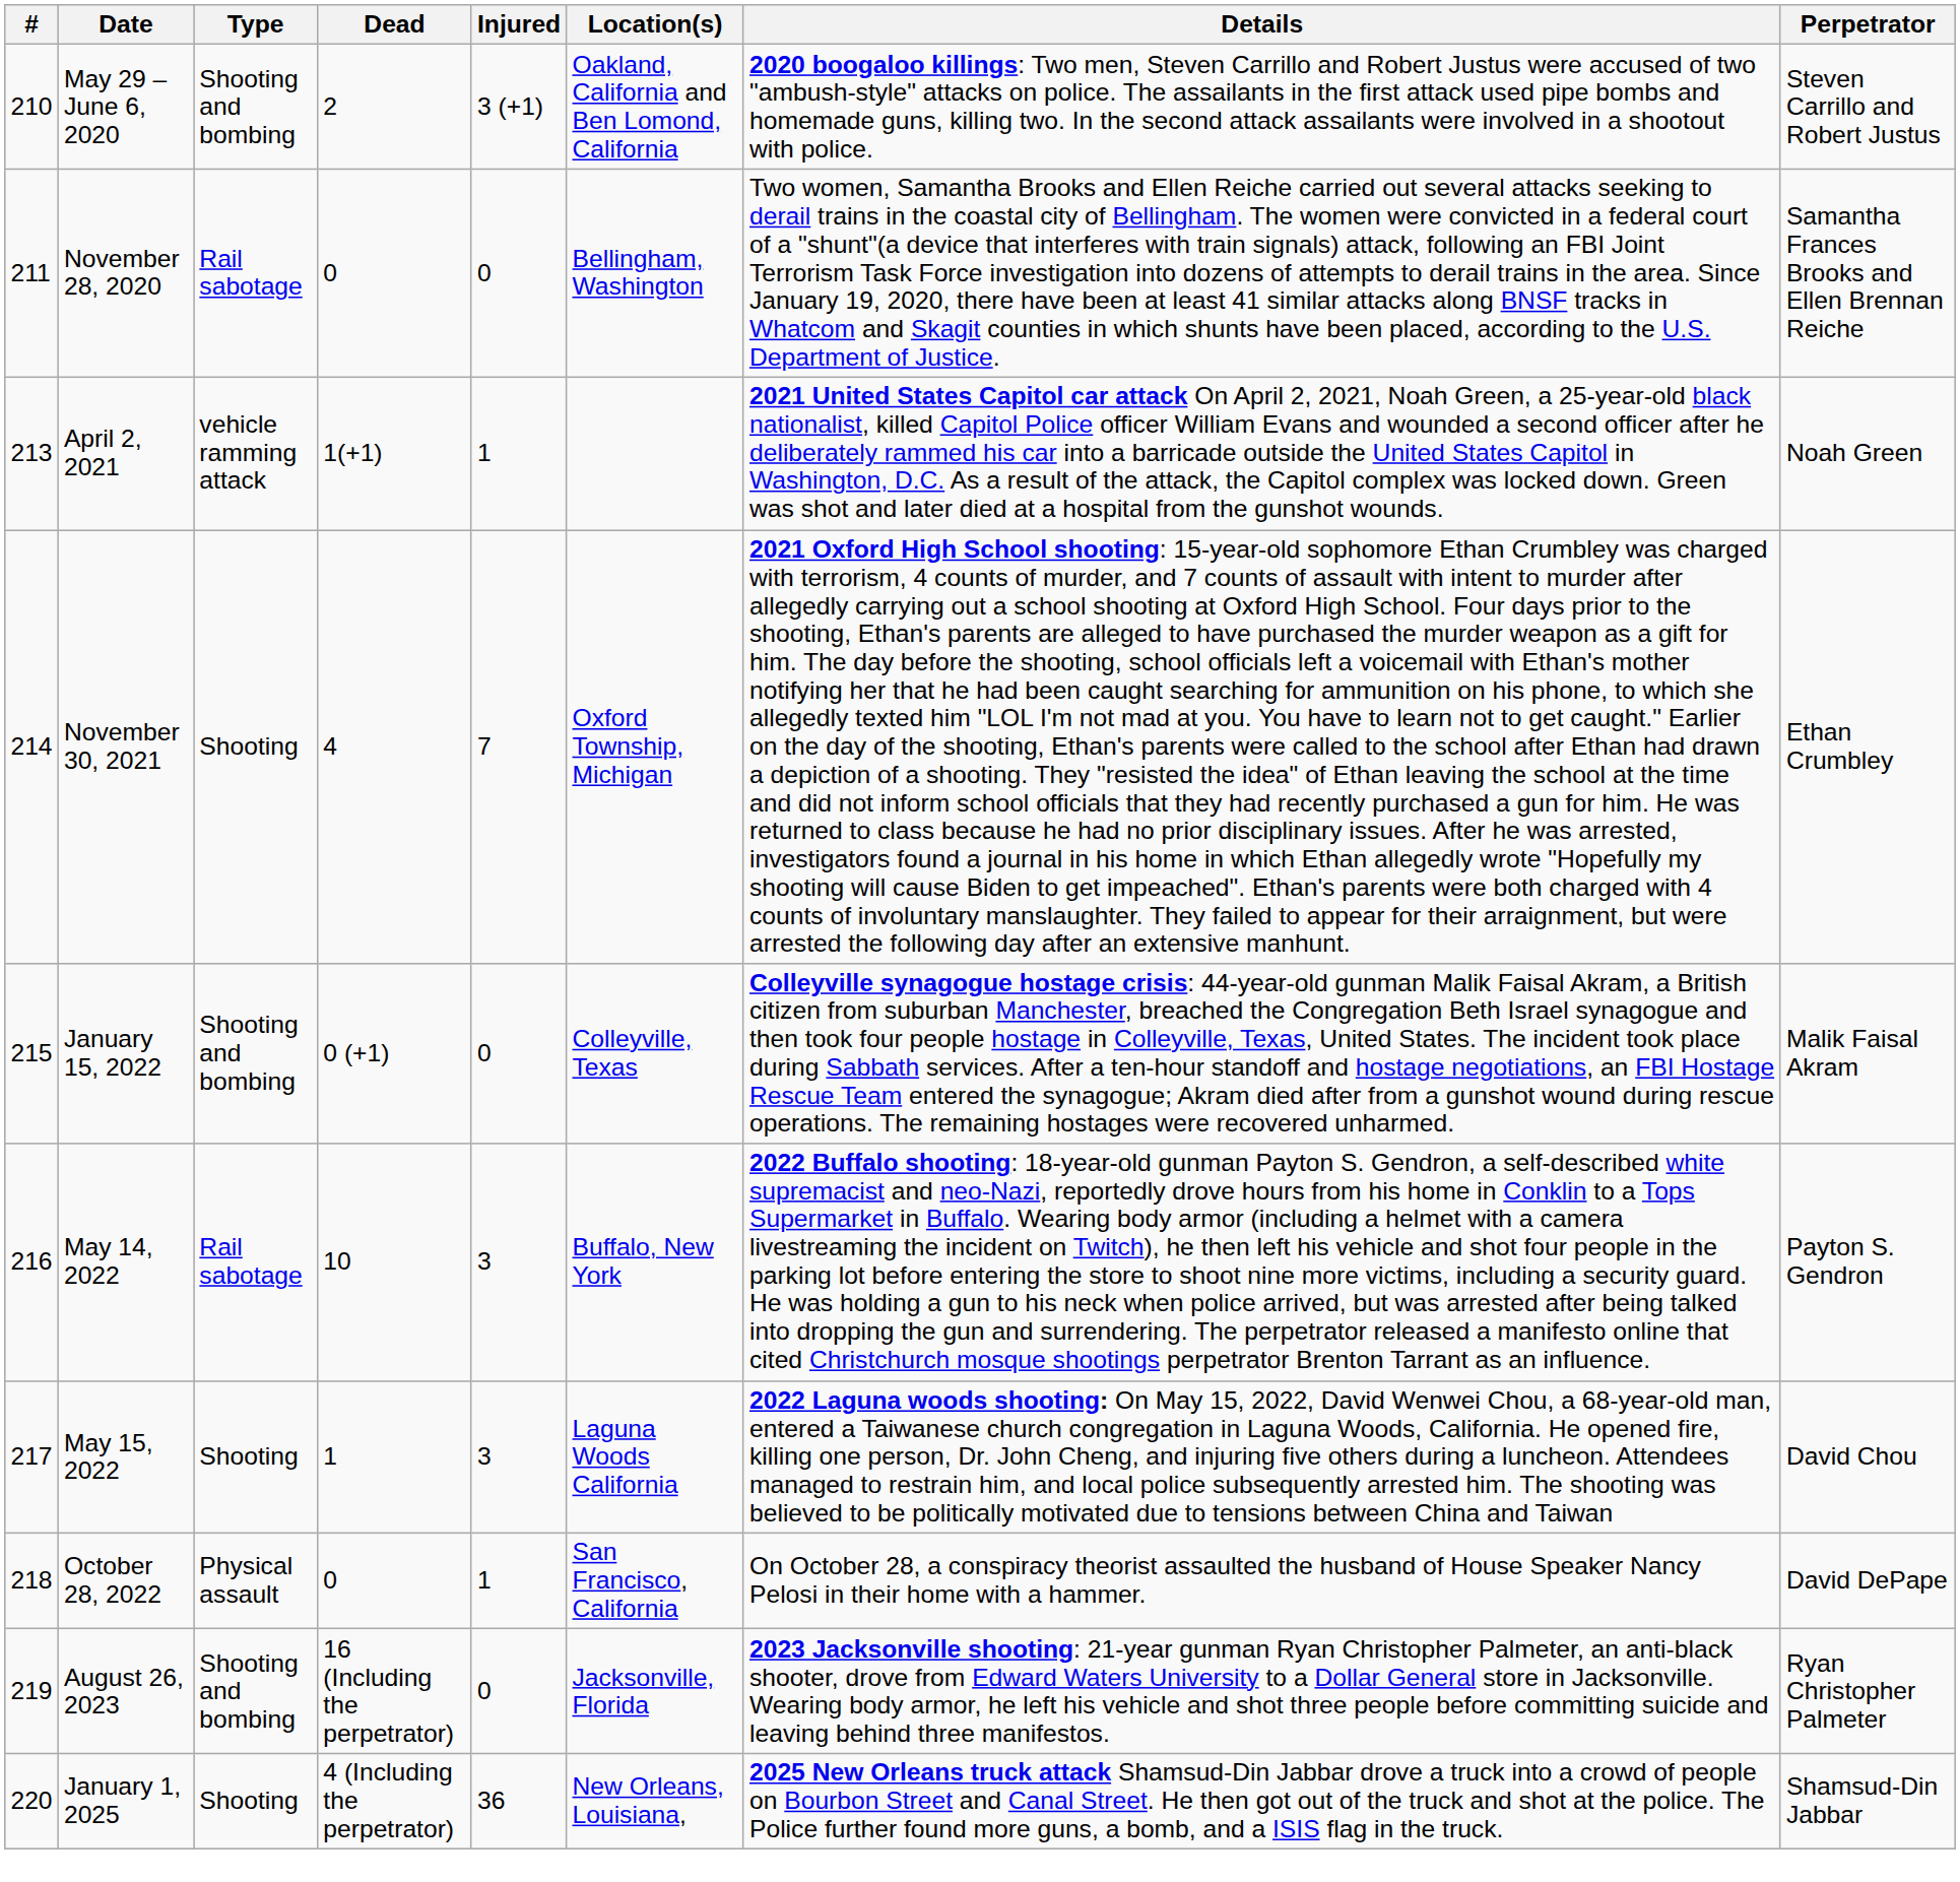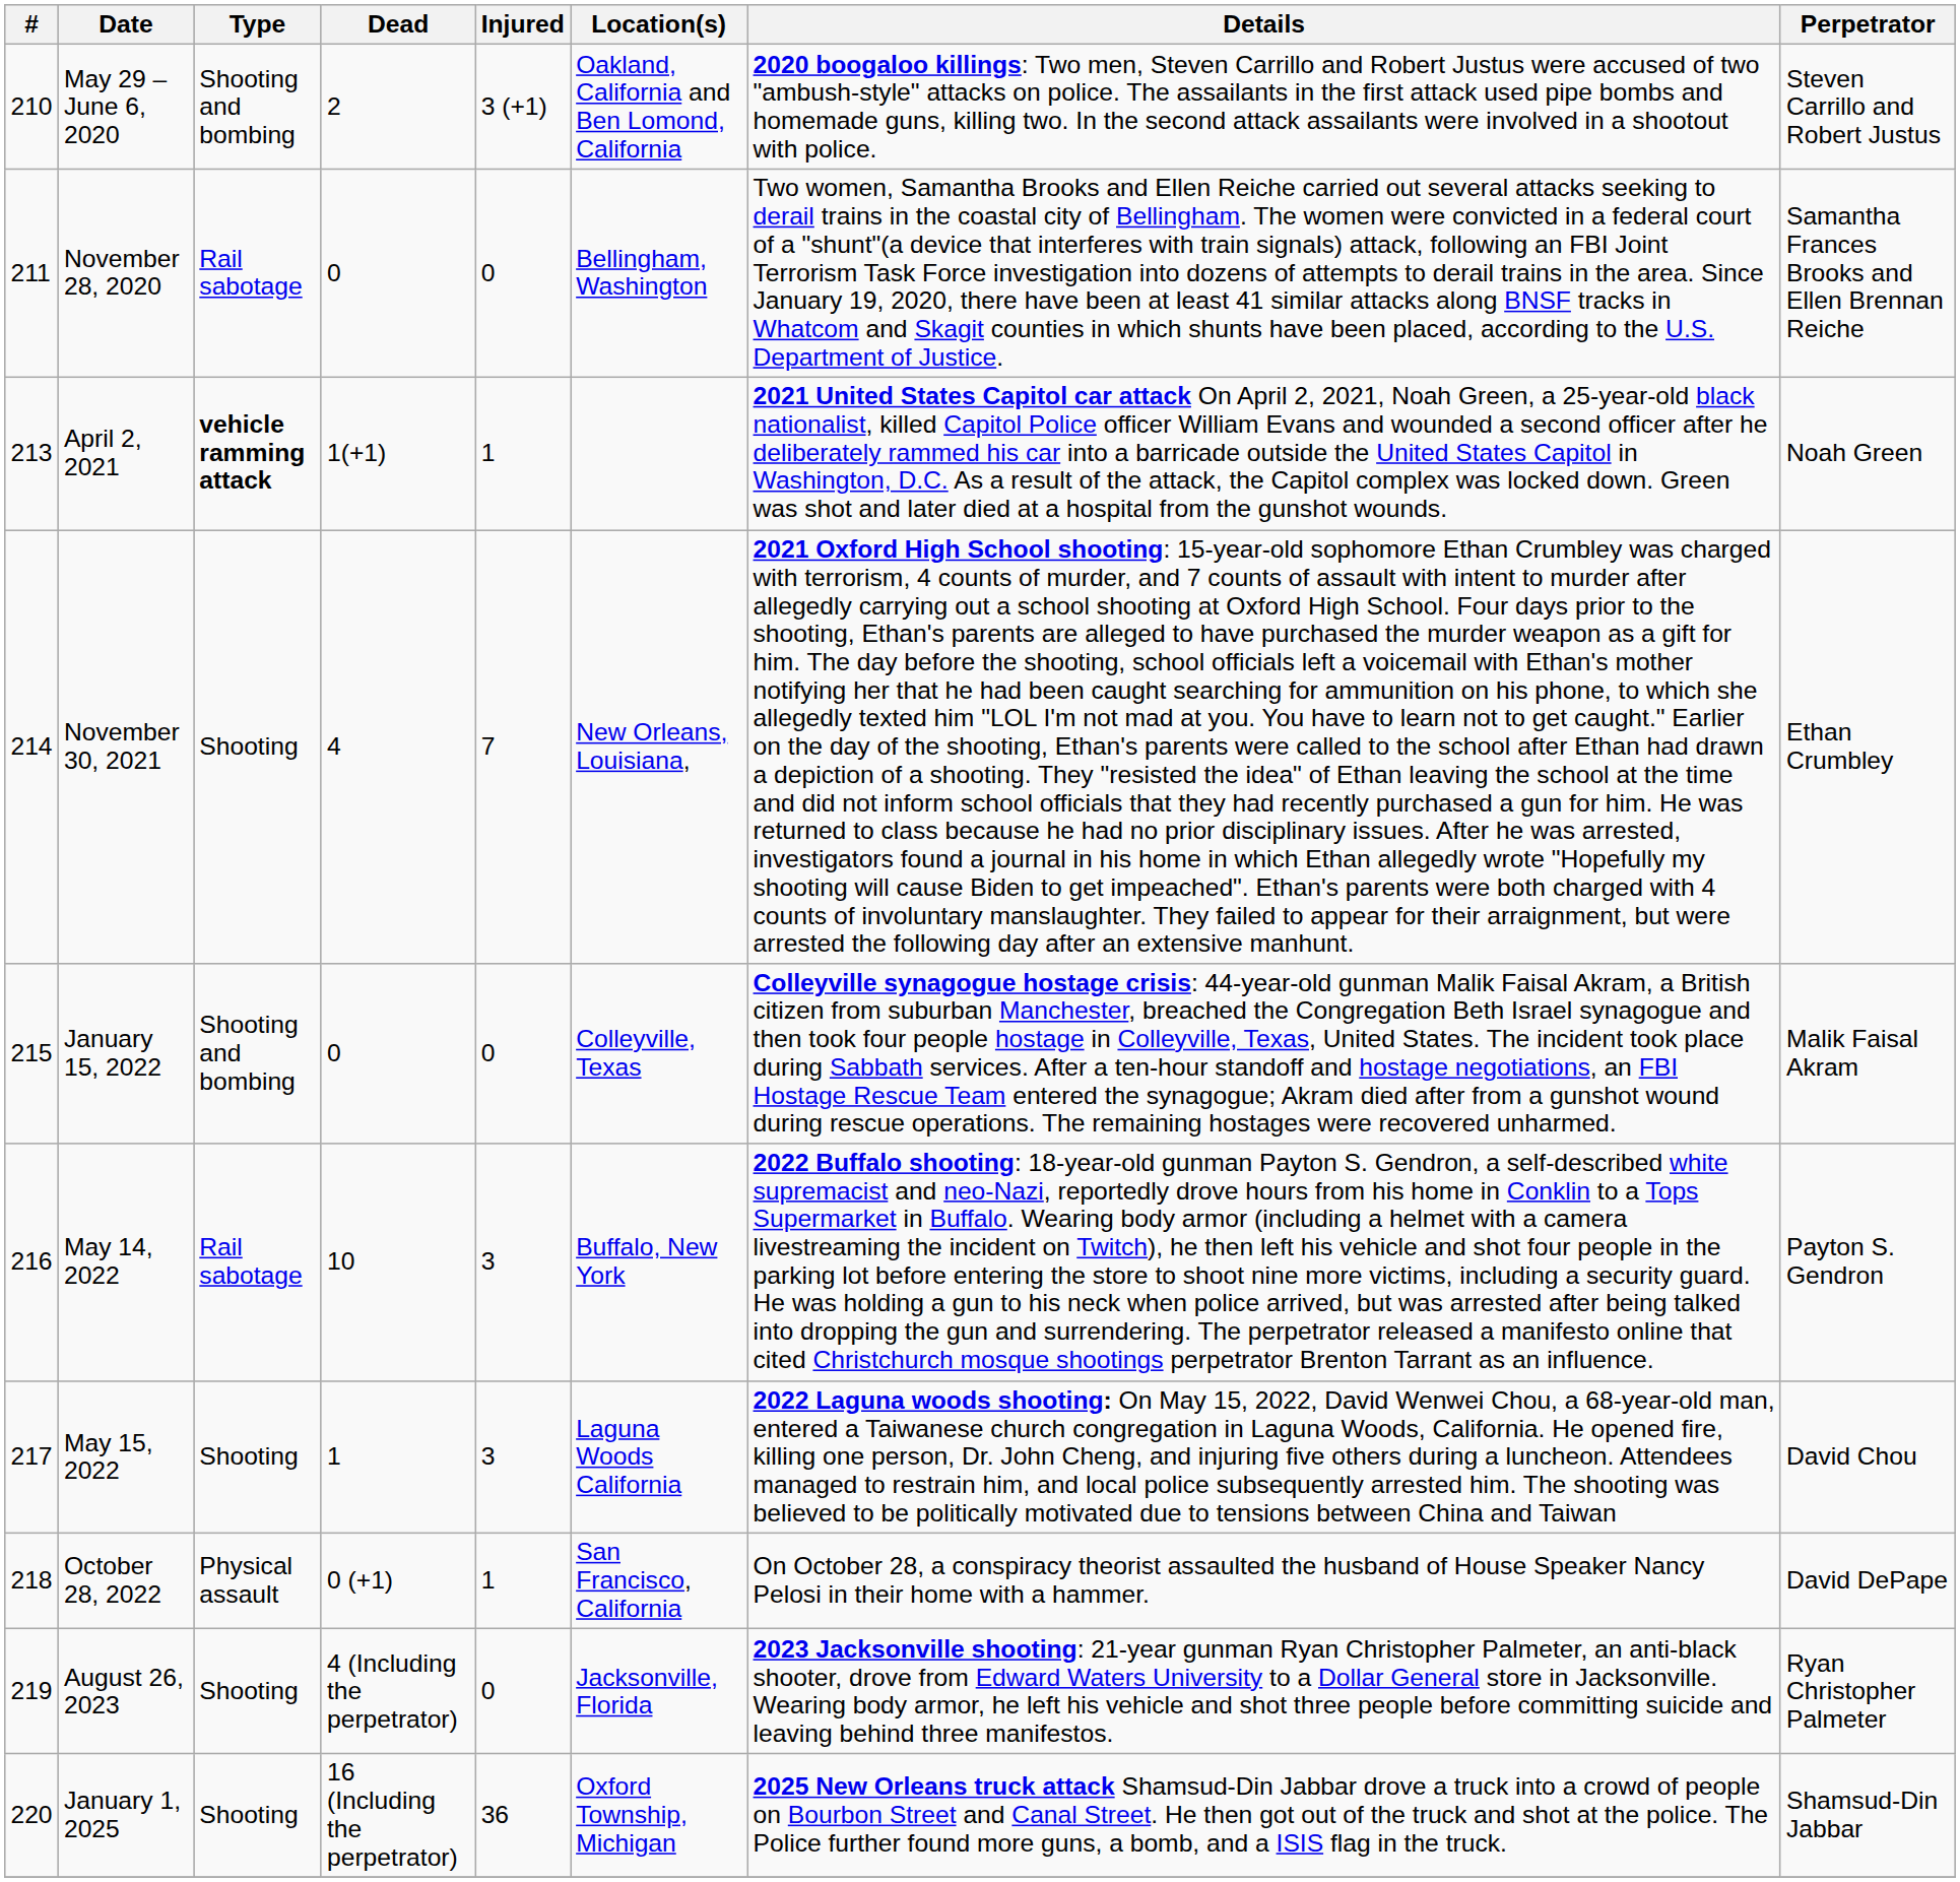 <table class="wikitable sortable">
 <tr>
 <th>#</th>
 <th>Date</th>
 <th>Type</th>
 <th data-sort-type="number">Dead</th>
 <th data-sort-type="number">Injured</th>
 <th>Location(s)</th>
 <th class="unsortable">Details</th>
 <th>Perpetrator</th>
 </tr>
 <tr>
 <td>210</td>
 <td>May 29 – June 6, 2020</td>
 <td>Shooting and bombing</td>
 <td>2</td>
 <td>3 (+1)</td>
 <td> <a href='#'>Oakland, California</a> and <a href='#'>Ben Lomond, California</a></td>
 <td><strong><a href='#'>2020 boogaloo killings</a></strong>: Two men, Steven Carrillo and Robert Justus were accused of two "ambush-style" attacks on police. The assailants in the first attack used pipe bombs and homemade guns, killing two. In the second attack assailants were involved in a shootout with police.</td>
 <td>Steven Carrillo and Robert Justus</td>
 </tr>
 <tr>
 <td>211</td>
 <td>November 28, 2020</td>
 <td><a href='#'>Rail sabotage</a></td>
 <td>0</td>
 <td>0</td>
 <td> <a href='#'>Bellingham, Washington</a></td>
 <td>Two women, Samantha Brooks and Ellen Reiche carried out several attacks seeking to <a href='#'>derail</a> trains in the coastal city of <a href='#'>Bellingham</a>. The women were convicted in a federal court of a "shunt"(a device that interferes with train signals) attack, following an FBI Joint Terrorism Task Force investigation into dozens of attempts to derail trains in the area. Since January 19, 2020, there have been at least 41 similar attacks along <a href='#'>BNSF</a> tracks in <a href='#'>Whatcom</a> and <a href='#'>Skagit</a> counties in which shunts have been placed, according to the <a href='#'>U.S. Department of Justice</a>.</td>
 <td>Samantha Frances Brooks and Ellen Brennan Reiche</td>
 </tr>
 <tr>
 <td>213</td>
 <td>April 2, 2021</td>
-<td>vehicle ramming attack</td>
+<td><strong>vehicle ramming attack</strong></td>
 <td>1(+1)</td>
 <td>1</td>
 <td></td>
 <td><strong><a href='#'>2021 United States Capitol car attack</a></strong> On April 2, 2021, Noah Green, a 25-year-old <a href='#'>black nationalist</a>, killed <a href='#'>Capitol Police</a> officer William Evans and wounded a second officer after he <a href='#'>deliberately rammed his car</a> into a barricade outside the <a href='#'>United States Capitol</a> in <a href='#'>Washington, D.C.</a> As a result of the attack, the Capitol complex was locked down. Green was shot and later died at a hospital from the gunshot wounds.</td>
 <td>Noah Green</td>
 </tr>
 <tr>
 <td>214</td>
 <td>November 30, 2021</td>
 <td>Shooting</td>
 <td>4</td>
 <td>7</td>
-<td> <a href='#'>Oxford Township, Michigan</a></td>
+<td> <a href='#'>New Orleans, Louisiana</a>,</td>
 <td><strong><a href='#'>2021 Oxford High School shooting</a></strong>: 15-year-old sophomore Ethan Crumbley was charged with terrorism, 4 counts of murder, and 7 counts of assault with intent to murder after allegedly carrying out a school shooting at Oxford High School. Four days prior to the shooting, Ethan's parents are alleged to have purchased the murder weapon as a gift for him. The day before the shooting, school officials left a voicemail with Ethan's mother notifying her that he had been caught searching for ammunition on his phone, to which she allegedly texted him "LOL I'm not mad at you. You have to learn not to get caught." Earlier on the day of the shooting, Ethan's parents were called to the school after Ethan had drawn a depiction of a shooting. They "resisted the idea" of Ethan leaving the school at the time and did not inform school officials that they had recently purchased a gun for him. He was returned to class because he had no prior disciplinary issues. After he was arrested, investigators found a journal in his home in which Ethan allegedly wrote "Hopefully my shooting will cause Biden to get impeached". Ethan's parents were both charged with 4 counts of involuntary manslaughter. They failed to appear for their arraignment, but were arrested the following day after an extensive manhunt.</td>
 <td>Ethan Crumbley</td>
 </tr>
 <tr>
 <td>215</td>
 <td>January 15, 2022</td>
 <td>Shooting and bombing</td>
-<td>0 (+1)</td>
+<td>0</td>
 <td>0</td>
 <td> <a href='#'>Colleyville, Texas</a></td>
 <td><strong><a href='#'>Colleyville synagogue hostage crisis</a></strong>: 44-year-old gunman Malik Faisal Akram, a British citizen from suburban <a href='#'>Manchester</a>, breached the Congregation Beth Israel synagogue and then took four people <a href='#'>hostage</a> in <a href='#'>Colleyville, Texas</a>, United States. The incident took place during <a href='#'>Sabbath</a> services. After a ten-hour standoff and <a href='#'>hostage negotiations</a>, an <a href='#'>FBI Hostage Rescue Team</a> entered the synagogue; Akram died after from a gunshot wound during rescue operations. The remaining hostages were recovered unharmed.</td>
 <td>Malik Faisal Akram</td>
 </tr>
 <tr>
 <td>216</td>
 <td>May 14, 2022</td>
 <td><a href='#'>Rail sabotage</a></td>
 <td>10</td>
 <td>3</td>
 <td> <a href='#'>Buffalo, New York</a></td>
 <td><strong><a href='#'>2022 Buffalo shooting</a></strong>: 18-year-old gunman Payton S. Gendron, a self-described <a href='#'>white supremacist</a> and <a href='#'>neo-Nazi</a>, reportedly drove hours from his home in <a href='#'>Conklin</a> to a <a href='#'>Tops Supermarket</a> in <a href='#'>Buffalo</a>. Wearing body armor (including a helmet with a camera livestreaming the incident on <a href='#'>Twitch</a>), he then left his vehicle and shot four people in the parking lot before entering the store to shoot nine more victims, including a security guard. He was holding a gun to his neck when police arrived, but was arrested after being talked into dropping the gun and surrendering. The perpetrator released a manifesto online that cited <a href='#'>Christchurch mosque shootings</a> perpetrator Brenton Tarrant as an influence.</td>
 <td>Payton S. Gendron</td>
 </tr>
 <tr>
 <td>217</td>
 <td>May 15, 2022</td>
 <td>Shooting</td>
 <td>1</td>
 <td>3</td>
 <td> <a href='#'>Laguna Woods</a> <a href='#'>California</a></td>
 <td><strong><a href='#'>2022 Laguna woods shooting</a>:</strong>  On May 15, 2022, David Wenwei Chou, a 68-year-old man, entered a Taiwanese church congregation in Laguna Woods, California. He opened fire, killing one person, Dr. John Cheng, and injuring five others during a luncheon. Attendees managed to restrain him, and local police subsequently arrested him. The shooting was believed to be politically motivated due to tensions between China and Taiwan</td>
 <td>David Chou</td>
 </tr>
 <tr>
 <td>218</td>
 <td>October 28, 2022</td>
 <td>Physical assault</td>
-<td>0</td>
+<td>0 (+1)</td>
 <td>1</td>
 <td> <a href='#'>San Francisco</a>,<br><a href='#'>California</a></td>
 <td>On October 28, a conspiracy theorist assaulted the husband of House Speaker Nancy Pelosi in their home with a hammer.</td>
 <td>David DePape</td>
 </tr>
 <tr>
 <td>219</td>
 <td>August 26, 2023</td>
-<td>Shooting and bombing</td>
-<td>16 (Including the perpetrator)</td>
+<td>Shooting</td>
+<td>4 (Including the perpetrator)</td>
 <td>0</td>
 <td> <a href='#'>Jacksonville, Florida</a></td>
 <td><strong><a href='#'>2023 Jacksonville shooting</a></strong>: 21-year gunman Ryan Christopher Palmeter, an anti-black shooter, drove from <a href='#'>Edward Waters University</a> to a <a href='#'>Dollar General</a> store in Jacksonville. Wearing body armor, he left his vehicle and shot three people before committing suicide and leaving behind three manifestos.</td>
 <td>Ryan Christopher Palmeter</td>
 </tr>
 <tr>
 <td>220</td>
 <td>January 1, 2025</td>
 <td>Shooting</td>
-<td>4 (Including the perpetrator)</td>
+<td>16 (Including the perpetrator)</td>
 <td>36</td>
-<td> <a href='#'>New Orleans, Louisiana</a>,</td>
+<td> <a href='#'>Oxford Township, Michigan</a></td>
 <td><strong><a href='#'>2025 New Orleans truck attack</a></strong> Shamsud-Din Jabbar drove a truck into a crowd of people on <a href='#'>Bourbon Street</a> and <a href='#'>Canal Street</a>. He then got out of the truck and shot at the police. The Police further found more guns, a bomb, and a <a href='#'>ISIS</a> flag in the truck.</td>
 <td>Shamsud-Din Jabbar</td>
 </tr>
 <tr>
 </tr>
 </table>
